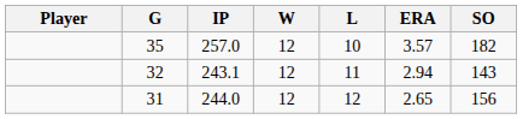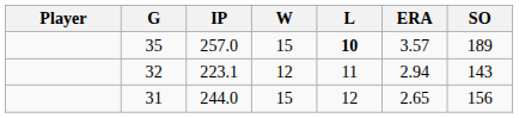 <table class="wikitable sortable">
 <tr>
 <th bgcolor="#DDDDFF" width="16%">Player</th>
 <th bgcolor="#DDDDFF" width="9%">G</th>
 <th bgcolor="#DDDDFF" width="9%">IP</th>
 <th bgcolor="#DDDDFF" width="9%">W</th>
 <th bgcolor="#DDDDFF" width="9%">L</th>
 <th bgcolor="#DDDDFF" width="9%">ERA</th>
 <th bgcolor="#DDDDFF" width="9%">SO</th>
 </tr>
 <tr align="center">
 <td></td>
 <td>35</td>
 <td>257.0</td>
-<td>12</td>
-<td>10</td>
+<td>15</td>
+<td><strong>10</strong></td>
 <td>3.57</td>
-<td>182</td>
+<td>189</td>
 </tr>
 <tr align="center">
 <td></td>
 <td>32</td>
-<td>243.1</td>
+<td>223.1</td>
 <td>12</td>
 <td>11</td>
 <td>2.94</td>
 <td>143</td>
 </tr>
 <tr align="center">
 <td></td>
 <td>31</td>
 <td>244.0</td>
-<td>12</td>
+<td>15</td>
 <td>12</td>
 <td>2.65</td>
 <td>156</td>
 </tr>
 </table>
